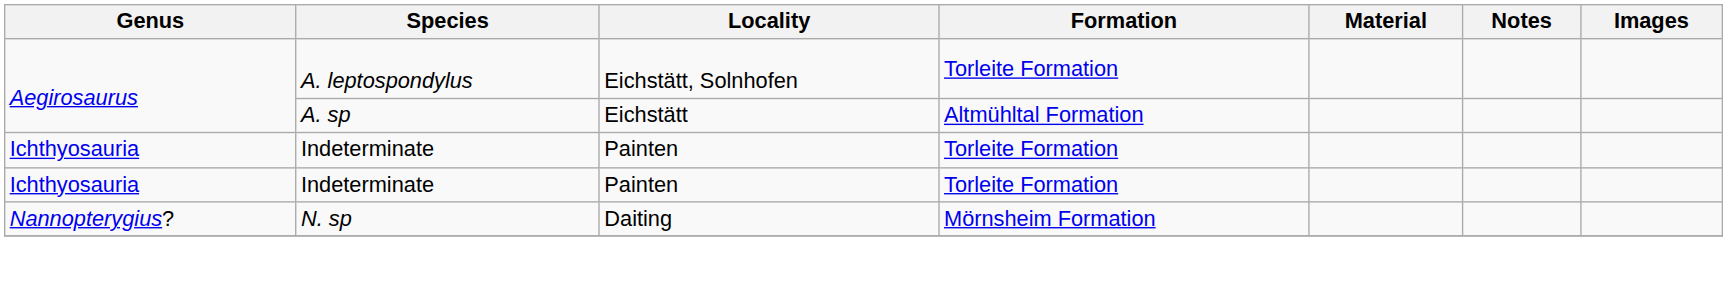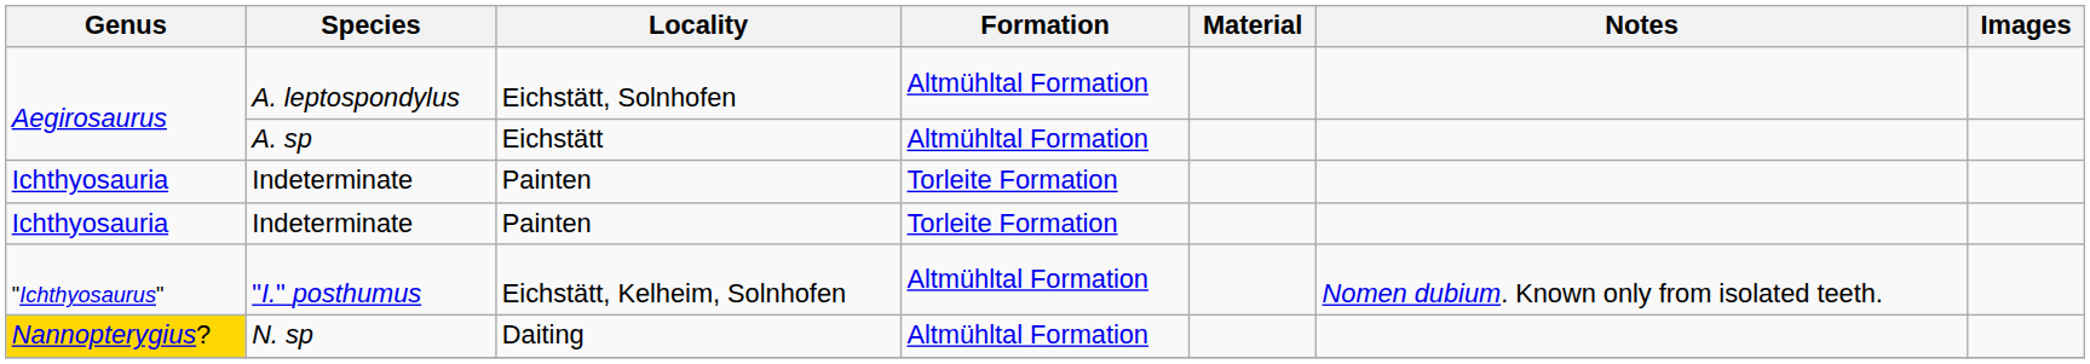 <table class="wikitable" align="center"  width="100%">
 <tr>
 <th>Genus</th>
 <th>Species</th>
 <th>Locality</th>
 <th>Formation</th>
 <th>Material</th>
 <th>Notes</th>
 <th>Images</th>
 </tr>
 <tr>
 <td rowspan="2"><br><em><a href='#'>Aegirosaurus</a></em></td>
 <td><br><em>A. leptospondylus</em></td>
 <td><br>Eichstätt, Solnhofen</td>
-<td><a href='#'>Torleite Formation</a></td>
+<td><a href='#'>Altmühltal Formation</a></td>
 <td></td>
 <td></td>
 <td></td>
 </tr>
 <tr>
 <td><em>A. sp</em></td>
 <td>Eichstätt</td>
 <td><a href='#'>Altmühltal Formation</a></td>
 <td></td>
 <td></td>
 <td></td>
 </tr>
 <tr>
 <td><a href='#'>Ichthyosauria</a></td>
 <td>Indeterminate</td>
 <td>Painten</td>
 <td><a href='#'>Torleite Formation</a></td>
 <td></td>
 <td></td>
 <td></td>
 </tr>
 <tr>
 <td><a href='#'>Ichthyosauria</a></td>
 <td>Indeterminate</td>
 <td>Painten</td>
 <td><a href='#'>Torleite Formation</a></td>
 <td></td>
 <td></td>
 <td></td>
 </tr>
 <tr>
-<td><em><a href='#'>Nannopterygius</a></em>?</td>
+<td><br><small>"<em><a href='#'>Ichthyosaurus</a></em>"</small></td>
+<td><br><a href='#'>"<em>I.</em>" <em>posthumus</em></a></td>
+<td><br>Eichstätt, Kelheim, Solnhofen</td>
+<td><a href='#'>Altmühltal Formation</a></td>
+<td></td>
+<td><br><em><a href='#'>Nomen dubium</a></em>. Known only from isolated teeth.</td>
+<td></td>
+</tr>
+<tr>
+<td style="background: gold;"><em><a href='#'>Nannopterygius</a></em>?</td>
 <td><em>N. sp</em></td>
 <td>Daiting</td>
-<td><a href='#'>Mörnsheim Formation</a></td>
+<td><a href='#'>Altmühltal Formation</a></td>
 <td></td>
 <td></td>
 <td></td>
 </tr>
 <tr>
 </tr>
 </table>
